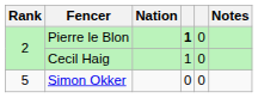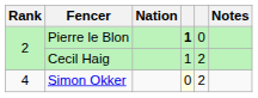 <table class="wikitable sortable" style="text-align:center">
 <tr>
 <th>Rank</th>
 <th>Fencer</th>
 <th>Nation</th>
 <th></th>
 <th></th>
 <th>Notes</th>
 </tr>
 <tr bgcolor=bbf3bb>
 <td rowspan=2>2</td>
 <td align=left>Pierre le Blon</td>
 <td align=left></td>
 <td><strong>1</strong></td>
 <td>0</td>
 <td></td>
 </tr>
 <tr bgcolor=bbf3bb>
 <td align=left>Cecil Haig</td>
 <td align=left></td>
 <td>1</td>
-<td>0</td>
+<td>2</td>
 <td></td>
 </tr>
 <tr>
-<td>5</td>
+<td>4</td>
 <td align=left><a href='#'>Simon Okker</a></td>
 <td align=left></td>
-<td>0</td>
-<td>0</td>
+<td style="background: lightyellow;">0</td>
+<td>2</td>
 <td></td>
 </tr>
 </table>
